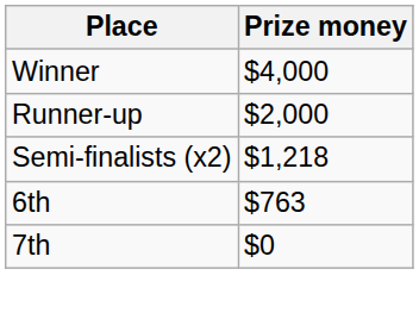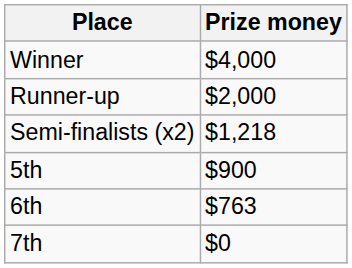 <table class="wikitable">
 <tr>
 <th>Place</th>
 <th>Prize money</th>
 </tr>
 <tr>
 <td>Winner</td>
 <td>$4,000</td>
 </tr>
 <tr>
 <td>Runner-up</td>
 <td>$2,000</td>
 </tr>
 <tr>
 <td>Semi-finalists (x2)</td>
 <td>$1,218</td>
 </tr>
 <tr>
+<td>5th</td>
+<td>$900</td>
+</tr>
+<tr>
 <td>6th</td>
 <td>$763</td>
 </tr>
 <tr>
 <td>7th</td>
 <td>$0</td>
 </tr>
 </table>
